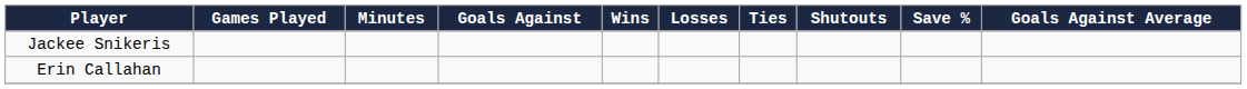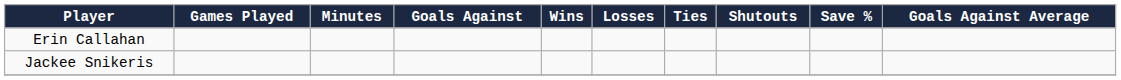 <table class="wikitable" width="80%">
 <tr align="center"  style="background:#1c2841;color:#FFFFFF;">
 <td><strong>Player</strong></td>
 <td><strong>Games Played</strong></td>
 <td><strong>Minutes</strong></td>
 <td><strong>Goals Against</strong></td>
 <td><strong>Wins</strong></td>
 <td><strong>Losses</strong></td>
 <td><strong>Ties</strong></td>
 <td><strong>Shutouts</strong></td>
 <td><strong>Save %</strong></td>
 <td><strong>Goals Against Average</strong></td>
 </tr>
 <tr align="center" bgcolor="">
-<td>Jackee Snikeris</td>
+<td>Erin Callahan</td>
 <td></td>
 <td></td>
 <td></td>
 <td></td>
 <td></td>
 <td></td>
 <td></td>
 <td></td>
 <td></td>
 </tr>
 <tr align="center" bgcolor="">
-<td>Erin Callahan</td>
+<td>Jackee Snikeris</td>
 <td></td>
 <td></td>
 <td></td>
 <td></td>
 <td></td>
 <td></td>
 <td></td>
 <td></td>
 <td></td>
 </tr>
 <tr align="center" bgcolor="">
 </tr>
 </table>
